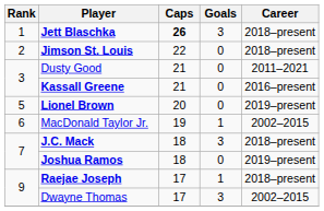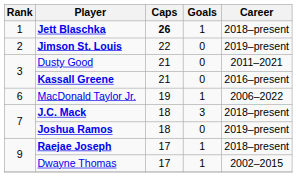 <table class="wikitable sortable" style="text-align: center;">
 <tr>
 <th width=30px>Rank</th>
 <th width=160px>Player</th>
 <th width=50px>Caps</th>
 <th width=50px>Goals</th>
 <th width=100px>Career</th>
 </tr>
 <tr>
 <td>1</td>
 <td align="left"><strong><a href='#'>Jett Blaschka</a></strong></td>
 <td><strong>26</strong></td>
-<td>3</td>
+<td>1</td>
 <td>2018–present</td>
 </tr>
 <tr>
 <td>2</td>
 <td align="left"><strong><a href='#'>Jimson St. Louis</a></strong></td>
 <td>22</td>
 <td>0</td>
-<td>2018–present</td>
+<td>2019–present</td>
 </tr>
 <tr>
 <td rowspan=2>3</td>
 <td align=left><a href='#'>Dusty Good</a></td>
 <td>21</td>
 <td>0</td>
 <td>2011–2021</td>
 </tr>
 <tr>
 <td align="left"><strong><a href='#'>Kassall Greene</a></strong></td>
 <td>21</td>
 <td>0</td>
 <td>2016–present</td>
 </tr>
 <tr>
-<td>5</td>
-<td align="left"><strong><a href='#'>Lionel Brown</a></strong></td>
-<td>20</td>
-<td>0</td>
-<td>2019–present</td>
-</tr>
-<tr>
 <td>6</td>
 <td align="left"><a href='#'>MacDonald Taylor Jr.</a></td>
 <td>19</td>
 <td>1</td>
-<td>2002–2015</td>
+<td>2006–2022</td>
 </tr>
 <tr>
 <td rowspan=2>7</td>
 <td align="left"><strong><a href='#'>J.C. Mack</a></strong></td>
 <td>18</td>
 <td>3</td>
 <td>2018–present</td>
 </tr>
 <tr>
 <td align="left"><strong><a href='#'>Joshua Ramos</a></strong></td>
 <td>18</td>
 <td>0</td>
 <td>2019–present</td>
 </tr>
 <tr>
 <td rowspan=2>9</td>
 <td align="left"><strong><a href='#'>Raejae Joseph</a></strong></td>
 <td>17</td>
 <td>1</td>
 <td>2018–present</td>
 </tr>
 <tr>
 <td align="left"><a href='#'>Dwayne Thomas</a></td>
 <td>17</td>
-<td>3</td>
+<td>1</td>
 <td>2002–2015</td>
 </tr>
 <tr>
 </tr>
 </table>
